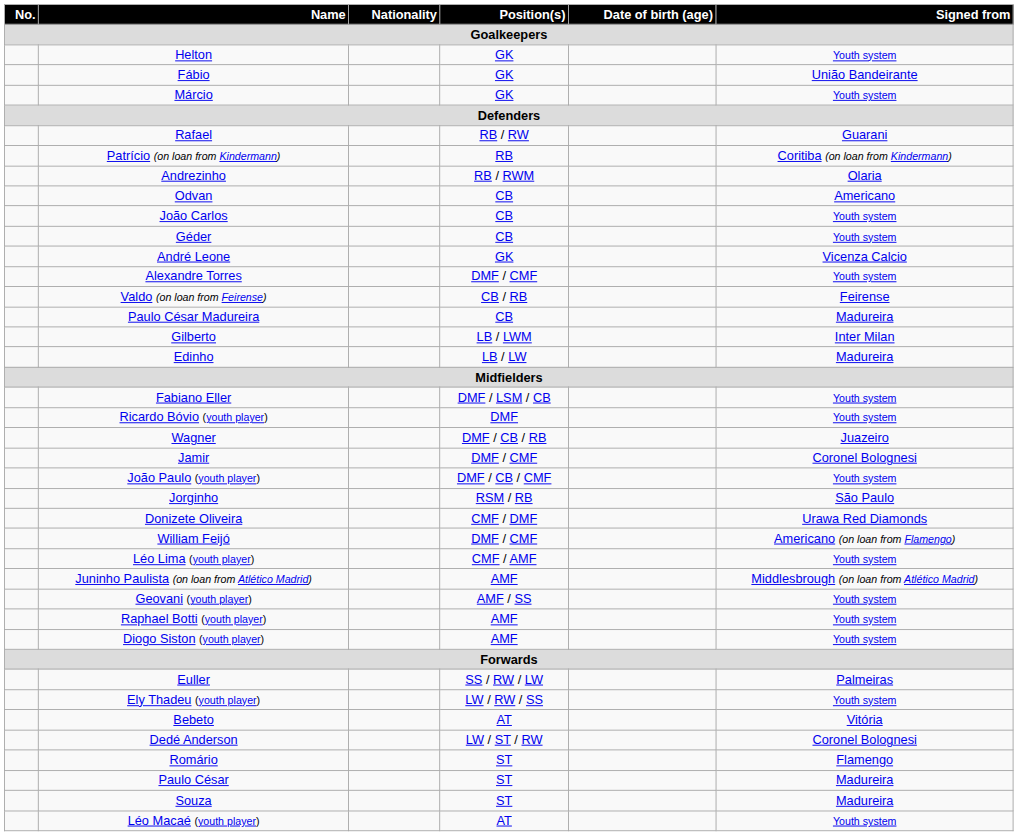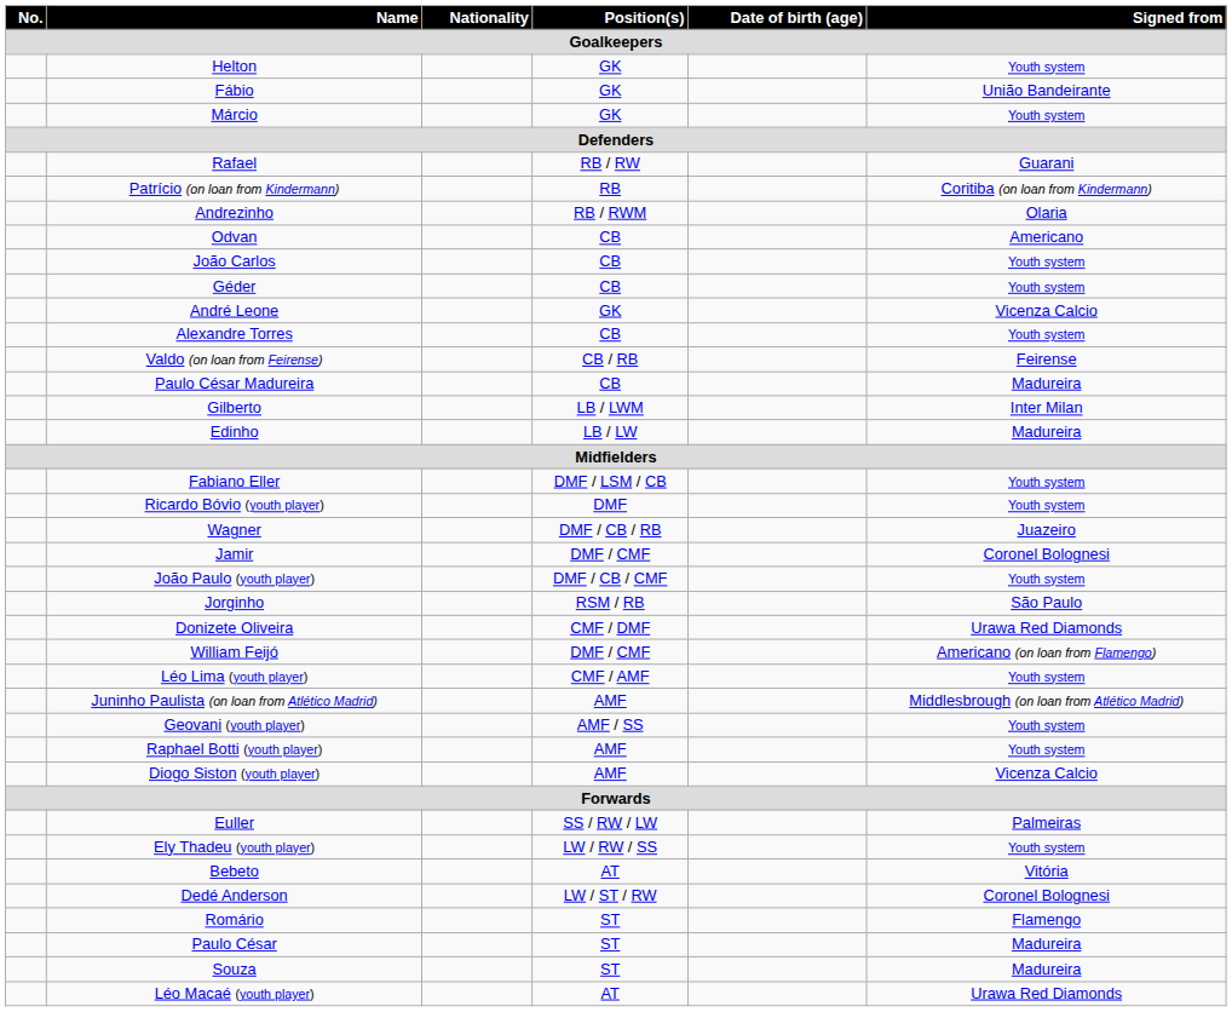 <table class="wikitable"  style="text-align:center; font-size:85%; width:85%;">
 <tr>
 <th style="background:black; color:white; text-align:right;">No.</th>
 <th style="background:black; color:white; text-align:right;">Name</th>
 <th style="background:black; color:white; text-align:right;">Nationality</th>
 <th style="background:black; color:white; text-align:right;">Position(s)</th>
 <th style="background:black; color:white; text-align:right;">Date of birth (age)</th>
 <th style="background:black; color:white; text-align:right;">Signed from</th>
 </tr>
 <tr>
 <th colspan="6"  style="background:#dcdcdc; text-align:center;">Goalkeepers</th>
 </tr>
 <tr>
 <td></td>
 <td><a href='#'>Helton</a></td>
 <td></td>
 <td><a href='#'>GK</a></td>
 <td></td>
 <td><small><a href='#'>Youth system</a></small></td>
 </tr>
 <tr>
 <td></td>
 <td><a href='#'>Fábio</a></td>
 <td></td>
 <td><a href='#'>GK</a></td>
 <td></td>
 <td> <a href='#'>União Bandeirante</a></td>
 </tr>
 <tr>
 <td></td>
 <td><a href='#'>Márcio</a></td>
 <td></td>
 <td><a href='#'>GK</a></td>
 <td></td>
 <td><small><a href='#'>Youth system</a></small></td>
 </tr>
 <tr>
 <th colspan="6"  style="background:#dcdcdc; text-align:center;">Defenders</th>
 </tr>
 <tr>
 <td></td>
 <td><a href='#'>Rafael</a></td>
 <td></td>
 <td><a href='#'>RB</a> / <a href='#'>RW</a></td>
 <td></td>
 <td> <a href='#'>Guarani</a></td>
 </tr>
 <tr>
 <td></td>
 <td><a href='#'>Patrício</a> <small><em>(on loan from <a href='#'>Kindermann</a>)</em></small></td>
 <td></td>
 <td><a href='#'>RB</a></td>
 <td></td>
 <td> <a href='#'>Coritiba</a> <small><em>(on loan from <a href='#'>Kindermann</a>)</em></small></td>
 </tr>
 <tr>
 <td></td>
 <td><a href='#'>Andrezinho</a></td>
 <td></td>
 <td><a href='#'>RB</a> / <a href='#'>RWM</a></td>
 <td></td>
 <td> <a href='#'>Olaria</a></td>
 </tr>
 <tr>
 <td></td>
 <td><a href='#'>Odvan</a></td>
 <td></td>
 <td><a href='#'>CB</a></td>
 <td></td>
 <td> <a href='#'>Americano</a></td>
 </tr>
 <tr>
 <td></td>
 <td><a href='#'>João Carlos</a></td>
 <td></td>
 <td><a href='#'>CB</a></td>
 <td></td>
 <td><small><a href='#'>Youth system</a></small></td>
 </tr>
 <tr>
 <td></td>
 <td><a href='#'>Géder</a></td>
 <td></td>
 <td><a href='#'>CB</a></td>
 <td></td>
 <td><small><a href='#'>Youth system</a></small></td>
 </tr>
 <tr>
 <td></td>
 <td><a href='#'>André Leone</a></td>
 <td></td>
 <td><a href='#'>GK</a></td>
 <td></td>
 <td> <a href='#'>Vicenza Calcio</a></td>
 </tr>
 <tr>
 <td></td>
 <td><a href='#'>Alexandre Torres</a></td>
 <td></td>
-<td><a href='#'>DMF</a> / <a href='#'>CMF</a></td>
+<td><a href='#'>CB</a></td>
 <td></td>
 <td><small><a href='#'>Youth system</a></small></td>
 </tr>
 <tr>
 <td></td>
 <td><a href='#'>Valdo</a> <small><em>(on loan from <a href='#'>Feirense</a>)</em></small></td>
 <td></td>
 <td><a href='#'>CB</a> / <a href='#'>RB</a></td>
 <td></td>
 <td> <a href='#'>Feirense</a></td>
 </tr>
 <tr>
 <td></td>
 <td><a href='#'>Paulo César Madureira</a></td>
 <td></td>
 <td><a href='#'>CB</a></td>
 <td></td>
 <td> <a href='#'>Madureira</a></td>
 </tr>
 <tr>
 <td></td>
 <td><a href='#'>Gilberto</a></td>
 <td></td>
 <td><a href='#'>LB</a> / <a href='#'>LWM</a></td>
 <td></td>
 <td> <a href='#'>Inter Milan</a></td>
 </tr>
 <tr>
 <td></td>
 <td><a href='#'>Edinho</a></td>
 <td></td>
 <td><a href='#'>LB</a> / <a href='#'>LW</a></td>
 <td></td>
 <td> <a href='#'>Madureira</a></td>
 </tr>
 <tr>
 <th colspan="7"  style="background:#dcdcdc; text-align:center;">Midfielders</th>
 </tr>
 <tr>
 <td></td>
 <td><a href='#'>Fabiano Eller</a></td>
 <td></td>
 <td><a href='#'>DMF</a> / <a href='#'>LSM</a> / <a href='#'>CB</a></td>
 <td></td>
 <td><small><a href='#'>Youth system</a></small></td>
 </tr>
 <tr>
 <td></td>
 <td><a href='#'>Ricardo Bóvio</a> <small>(<a href='#'>youth player</a>)</small></td>
 <td></td>
 <td><a href='#'>DMF</a></td>
 <td></td>
 <td><small><a href='#'>Youth system</a></small></td>
 </tr>
 <tr>
 <td></td>
 <td><a href='#'>Wagner</a></td>
 <td></td>
 <td><a href='#'>DMF</a> / <a href='#'>CB</a> / <a href='#'>RB</a></td>
 <td></td>
 <td> <a href='#'>Juazeiro</a></td>
 </tr>
 <tr>
 <td></td>
 <td><a href='#'>Jamir</a></td>
 <td></td>
 <td><a href='#'>DMF</a> / <a href='#'>CMF</a></td>
 <td></td>
 <td> <a href='#'>Coronel Bolognesi</a></td>
 </tr>
 <tr>
 <td></td>
 <td><a href='#'>João Paulo</a> <small>(<a href='#'>youth player</a>)</small></td>
 <td></td>
 <td><a href='#'>DMF</a> / <a href='#'>CB</a> / <a href='#'>CMF</a></td>
 <td></td>
 <td><small><a href='#'>Youth system</a></small></td>
 </tr>
 <tr>
 <td></td>
 <td><a href='#'>Jorginho</a></td>
 <td></td>
 <td><a href='#'>RSM</a> / <a href='#'>RB</a></td>
 <td></td>
 <td> <a href='#'>São Paulo</a></td>
 </tr>
 <tr>
 <td></td>
 <td><a href='#'>Donizete Oliveira</a></td>
 <td></td>
 <td><a href='#'>CMF</a> / <a href='#'>DMF</a></td>
 <td></td>
 <td> <a href='#'>Urawa Red Diamonds</a></td>
 </tr>
 <tr>
 <td></td>
 <td><a href='#'>William Feijó</a></td>
 <td></td>
 <td><a href='#'>DMF</a> / <a href='#'>CMF</a></td>
 <td></td>
 <td> <a href='#'>Americano</a>  <small><em>(on loan from <a href='#'>Flamengo</a>)</em></small></td>
 </tr>
 <tr>
 <td></td>
 <td><a href='#'>Léo Lima</a> <small>(<a href='#'>youth player</a>)</small></td>
 <td></td>
 <td><a href='#'>CMF</a> / <a href='#'>AMF</a></td>
 <td></td>
 <td><small><a href='#'>Youth system</a></small></td>
 </tr>
 <tr>
 <td></td>
 <td><a href='#'>Juninho Paulista</a> <small><em>(on loan from <a href='#'>Atlético Madrid</a>)</em></small></td>
 <td></td>
 <td><a href='#'>AMF</a></td>
 <td></td>
 <td> <a href='#'>Middlesbrough</a> <small><em>(on loan from <a href='#'>Atlético Madrid</a>)</em></small></td>
 </tr>
 <tr>
 <td></td>
 <td><a href='#'>Geovani</a> <small>(<a href='#'>youth player</a>)</small></td>
 <td></td>
 <td><a href='#'>AMF</a> / <a href='#'>SS</a></td>
 <td></td>
 <td><small><a href='#'>Youth system</a></small></td>
 </tr>
 <tr>
 <td></td>
 <td><a href='#'>Raphael Botti</a> <small>(<a href='#'>youth player</a>)</small></td>
 <td></td>
 <td><a href='#'>AMF</a></td>
 <td></td>
 <td><small><a href='#'>Youth system</a></small></td>
 </tr>
 <tr>
 <td></td>
 <td><a href='#'>Diogo Siston</a> <small>(<a href='#'>youth player</a>)</small></td>
 <td></td>
 <td><a href='#'>AMF</a></td>
 <td></td>
-<td><small><a href='#'>Youth system</a></small></td>
+<td> <a href='#'>Vicenza Calcio</a></td>
 </tr>
 <tr>
 <th colspan="11"  style="background:#dcdcdc; text-align:center;">Forwards</th>
 </tr>
 <tr>
 <td></td>
 <td><a href='#'>Euller</a></td>
 <td></td>
 <td><a href='#'>SS</a> / <a href='#'>RW</a> / <a href='#'>LW</a></td>
 <td></td>
 <td> <a href='#'>Palmeiras</a></td>
 </tr>
 <tr>
 <td></td>
 <td><a href='#'>Ely Thadeu</a> <small>(<a href='#'>youth player</a>)</small></td>
 <td></td>
 <td><a href='#'>LW</a> / <a href='#'>RW</a> / <a href='#'>SS</a></td>
 <td></td>
 <td><small><a href='#'>Youth system</a></small></td>
 </tr>
 <tr>
 <td></td>
 <td><a href='#'>Bebeto</a></td>
 <td></td>
 <td><a href='#'>AT</a></td>
 <td></td>
 <td> <a href='#'>Vitória</a></td>
 </tr>
 <tr>
 <td></td>
 <td><a href='#'>Dedé Anderson</a></td>
 <td></td>
 <td><a href='#'>LW</a> / <a href='#'>ST</a> / <a href='#'>RW</a></td>
 <td></td>
 <td> <a href='#'>Coronel Bolognesi</a></td>
 </tr>
 <tr>
 <td></td>
 <td><a href='#'>Romário</a></td>
 <td></td>
 <td><a href='#'>ST</a></td>
 <td></td>
 <td> <a href='#'>Flamengo</a></td>
 </tr>
 <tr>
 <td></td>
 <td><a href='#'>Paulo César</a></td>
 <td></td>
 <td><a href='#'>ST</a></td>
 <td></td>
 <td> <a href='#'>Madureira</a></td>
 </tr>
 <tr>
 <td></td>
 <td><a href='#'>Souza</a></td>
 <td></td>
 <td><a href='#'>ST</a></td>
 <td></td>
 <td> <a href='#'>Madureira</a></td>
 </tr>
 <tr>
 <td></td>
 <td><a href='#'>Léo Macaé</a> <small>(<a href='#'>youth player</a>)</small></td>
 <td></td>
 <td><a href='#'>AT</a></td>
 <td></td>
-<td><small><a href='#'>Youth system</a></small></td>
+<td> <a href='#'>Urawa Red Diamonds</a></td>
 </tr>
 </table>
